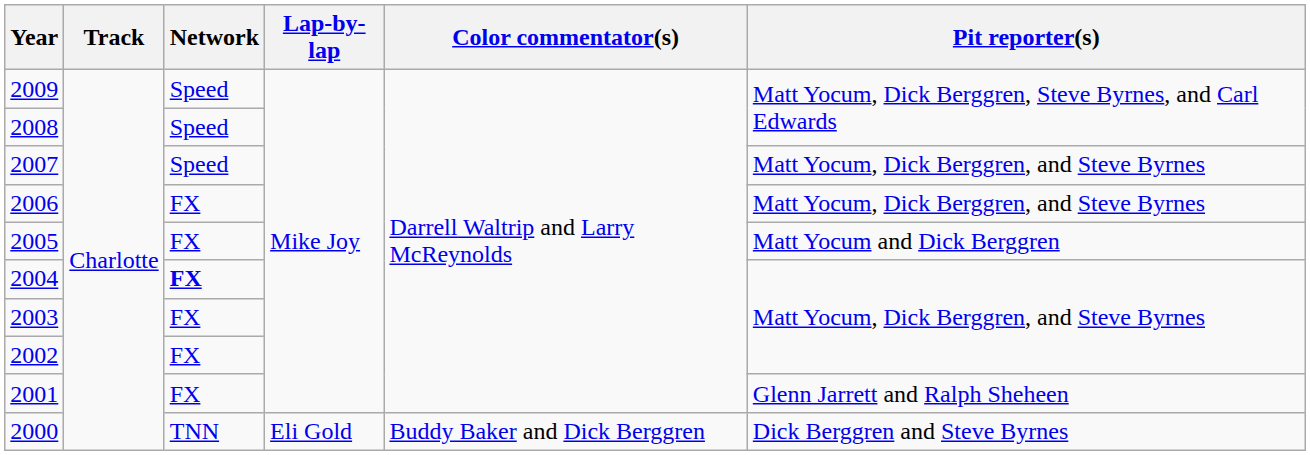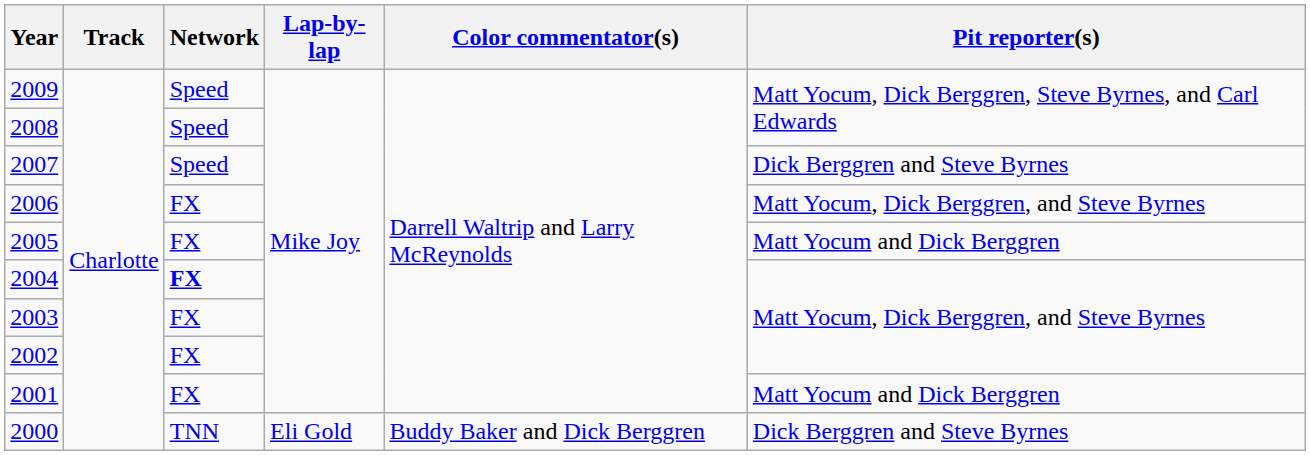 <table class="wikitable">
 <tr>
 <th>Year</th>
 <th>Track</th>
 <th>Network</th>
 <th><a href='#'>Lap-by-lap</a></th>
 <th><a href='#'>Color commentator</a>(s)</th>
 <th><a href='#'>Pit reporter</a>(s)</th>
 </tr>
 <tr>
 <td><a href='#'>2009</a></td>
 <td rowspan="10"><a href='#'>Charlotte</a></td>
 <td><a href='#'>Speed</a></td>
 <td rowspan=9><a href='#'>Mike Joy</a></td>
 <td rowspan=9><a href='#'>Darrell Waltrip</a> and <a href='#'>Larry McReynolds</a></td>
 <td rowspan=2><a href='#'>Matt Yocum</a>, <a href='#'>Dick Berggren</a>, <a href='#'>Steve Byrnes</a>, and <a href='#'>Carl Edwards</a></td>
 </tr>
 <tr>
 <td><a href='#'>2008</a></td>
 <td><a href='#'>Speed</a></td>
 </tr>
 <tr>
 <td><a href='#'>2007</a></td>
 <td><a href='#'>Speed</a></td>
-<td><a href='#'>Matt Yocum</a>, <a href='#'>Dick Berggren</a>, and <a href='#'>Steve Byrnes</a></td>
+<td><a href='#'>Dick Berggren</a> and <a href='#'>Steve Byrnes</a></td>
 </tr>
 <tr>
 <td><a href='#'>2006</a></td>
 <td><a href='#'>FX</a></td>
 <td><a href='#'>Matt Yocum</a>, <a href='#'>Dick Berggren</a>, and <a href='#'>Steve Byrnes</a></td>
 </tr>
 <tr>
 <td><a href='#'>2005</a></td>
 <td><a href='#'>FX</a></td>
 <td><a href='#'>Matt Yocum</a> and <a href='#'>Dick Berggren</a></td>
 </tr>
 <tr>
 <td><a href='#'>2004</a></td>
 <td><strong><a href='#'>FX</a></strong></td>
 <td rowspan=3><a href='#'>Matt Yocum</a>, <a href='#'>Dick Berggren</a>, and <a href='#'>Steve Byrnes</a></td>
 </tr>
 <tr>
 <td><a href='#'>2003</a></td>
 <td><a href='#'>FX</a></td>
 </tr>
 <tr>
 <td><a href='#'>2002</a></td>
 <td><a href='#'>FX</a></td>
 </tr>
 <tr>
 <td><a href='#'>2001</a></td>
 <td><a href='#'>FX</a></td>
-<td><a href='#'>Glenn Jarrett</a> and <a href='#'>Ralph Sheheen</a></td>
+<td><a href='#'>Matt Yocum</a> and <a href='#'>Dick Berggren</a></td>
 </tr>
 <tr>
 <td><a href='#'>2000</a></td>
 <td><a href='#'>TNN</a></td>
 <td><a href='#'>Eli Gold</a></td>
 <td><a href='#'>Buddy Baker</a> and <a href='#'>Dick Berggren</a></td>
 <td><a href='#'>Dick Berggren</a> and <a href='#'>Steve Byrnes</a></td>
 </tr>
 </table>
